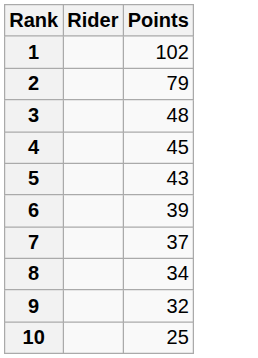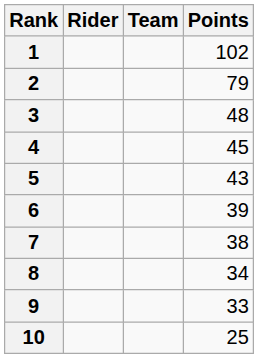 <table class="wikitable" margin-bottom:0;">
 <tr>
 <th scope="col">Rank</th>
 <th scope="col">Rider</th>
+<th scope="col">Team</th>
 <th scope="col">Points</th>
 </tr>
 <tr>
 <th scope="row">1</th>
 <td> </td>
+<td></td>
 <td align="right">102</td>
 </tr>
 <tr>
 <th scope="row">2</th>
+<td></td>
 <td></td>
 <td align="right">79</td>
 </tr>
 <tr>
 <th scope="row">3</th>
 <td></td>
+<td></td>
 <td align="right">48</td>
 </tr>
 <tr>
 <th scope="row">4</th>
+<td></td>
 <td></td>
 <td align="right">45</td>
 </tr>
 <tr>
 <th scope="row">5</th>
 <td></td>
+<td></td>
 <td align="right">43</td>
 </tr>
 <tr>
 <th scope="row">6</th>
+<td></td>
 <td></td>
 <td align="right">39</td>
 </tr>
 <tr>
 <th scope="row">7</th>
 <td> </td>
-<td align="right">37</td>
+<td></td>
+<td align="right">38</td>
 </tr>
 <tr>
 <th scope="row">8</th>
+<td></td>
 <td></td>
 <td align="right">34</td>
 </tr>
 <tr>
 <th scope="row">9</th>
 <td> </td>
-<td align="right">32</td>
+<td></td>
+<td align="right">33</td>
 </tr>
 <tr>
 <th scope="row">10</th>
 <td></td>
+<td></td>
 <td align="right">25</td>
 </tr>
 </table>
